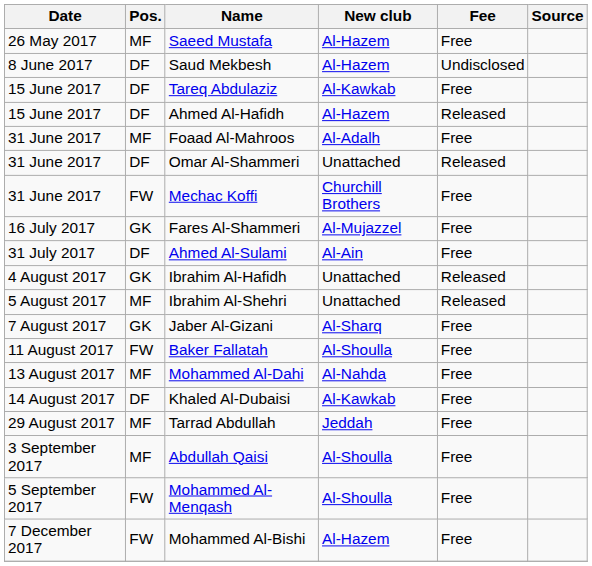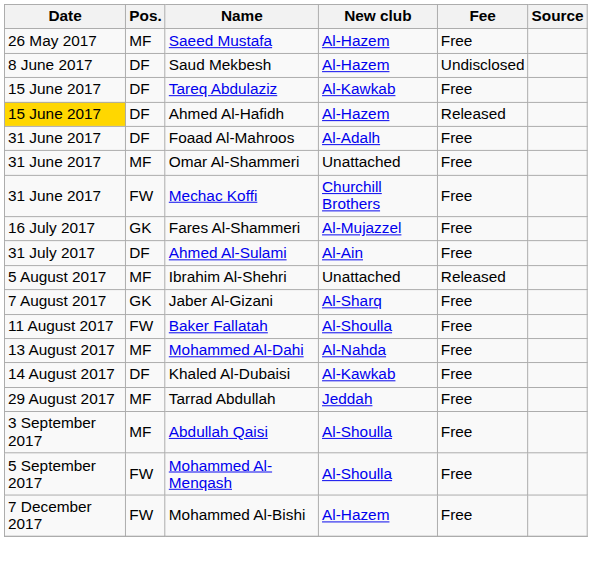 <table class="wikitable" style="text-align:left">
 <tr>
 <th>Date</th>
 <th>Pos.</th>
 <th>Name</th>
 <th>New club</th>
 <th>Fee</th>
 <th>Source</th>
 </tr>
 <tr>
 <td>26 May 2017</td>
 <td>MF</td>
 <td> <a href='#'>Saeed Mustafa</a></td>
 <td> <a href='#'>Al-Hazem</a></td>
 <td>Free</td>
 <td></td>
 </tr>
 <tr>
 <td>8 June 2017</td>
 <td>DF</td>
 <td> Saud Mekbesh</td>
 <td> <a href='#'>Al-Hazem</a></td>
 <td>Undisclosed</td>
 <td></td>
 </tr>
 <tr>
 <td>15 June 2017</td>
 <td>DF</td>
 <td> <a href='#'>Tareq Abdulaziz</a></td>
 <td> <a href='#'>Al-Kawkab</a></td>
 <td>Free</td>
 <td></td>
 </tr>
 <tr>
-<td>15 June 2017</td>
+<td style="background: gold;">15 June 2017</td>
 <td>DF</td>
 <td> Ahmed Al-Hafidh</td>
 <td> <a href='#'>Al-Hazem</a></td>
 <td>Released</td>
 <td></td>
 </tr>
 <tr>
 <td>31 June 2017</td>
-<td>MF</td>
+<td>DF</td>
 <td> Foaad Al-Mahroos</td>
 <td> <a href='#'>Al-Adalh</a></td>
 <td>Free</td>
 <td></td>
 </tr>
 <tr>
 <td>31 June 2017</td>
-<td>DF</td>
+<td>MF</td>
 <td> Omar Al-Shammeri</td>
 <td>Unattached</td>
-<td>Released</td>
+<td>Free</td>
 <td></td>
 </tr>
 <tr>
 <td>31 June 2017</td>
 <td>FW</td>
 <td> <a href='#'>Mechac Koffi</a></td>
 <td> <a href='#'>Churchill Brothers</a></td>
 <td>Free</td>
 <td></td>
 </tr>
 <tr>
 <td>16 July 2017</td>
 <td>GK</td>
 <td> Fares Al-Shammeri</td>
 <td> <a href='#'>Al-Mujazzel</a></td>
 <td>Free</td>
 <td></td>
 </tr>
 <tr>
 <td>31 July 2017</td>
 <td>DF</td>
 <td> <a href='#'>Ahmed Al-Sulami</a></td>
 <td> <a href='#'>Al-Ain</a></td>
 <td>Free</td>
-<td></td>
-</tr>
-<tr>
-<td>4 August 2017</td>
-<td>GK</td>
-<td> Ibrahim Al-Hafidh</td>
-<td>Unattached</td>
-<td>Released</td>
 <td></td>
 </tr>
 <tr>
 <td>5 August 2017</td>
 <td>MF</td>
 <td> Ibrahim Al-Shehri</td>
 <td>Unattached</td>
 <td>Released</td>
 <td></td>
 </tr>
 <tr>
 <td>7 August 2017</td>
 <td>GK</td>
 <td> Jaber Al-Gizani</td>
 <td> <a href='#'>Al-Sharq</a></td>
 <td>Free</td>
 <td></td>
 </tr>
 <tr>
 <td>11 August 2017</td>
 <td>FW</td>
 <td> <a href='#'>Baker Fallatah</a></td>
 <td> <a href='#'>Al-Shoulla</a></td>
 <td>Free</td>
 <td></td>
 </tr>
 <tr>
 <td>13 August 2017</td>
 <td>MF</td>
 <td> <a href='#'>Mohammed Al-Dahi</a></td>
 <td> <a href='#'>Al-Nahda</a></td>
 <td>Free</td>
 <td></td>
 </tr>
 <tr>
 <td>14 August 2017</td>
 <td>DF</td>
 <td> Khaled Al-Dubaisi</td>
 <td> <a href='#'>Al-Kawkab</a></td>
 <td>Free</td>
 <td></td>
 </tr>
 <tr>
 <td>29 August 2017</td>
 <td>MF</td>
 <td> Tarrad Abdullah</td>
 <td> <a href='#'>Jeddah</a></td>
 <td>Free</td>
 <td></td>
 </tr>
 <tr>
 <td>3 September 2017</td>
 <td>MF</td>
 <td> <a href='#'>Abdullah Qaisi</a></td>
 <td> <a href='#'>Al-Shoulla</a></td>
 <td>Free</td>
 <td></td>
 </tr>
 <tr>
 <td>5 September 2017</td>
 <td>FW</td>
 <td> <a href='#'>Mohammed Al-Menqash</a></td>
 <td> <a href='#'>Al-Shoulla</a></td>
 <td>Free</td>
 <td></td>
 </tr>
 <tr>
 <td>7 December 2017</td>
 <td>FW</td>
 <td> Mohammed Al-Bishi</td>
 <td> <a href='#'>Al-Hazem</a></td>
 <td>Free</td>
 <td></td>
 </tr>
 <tr>
 </tr>
 </table>
